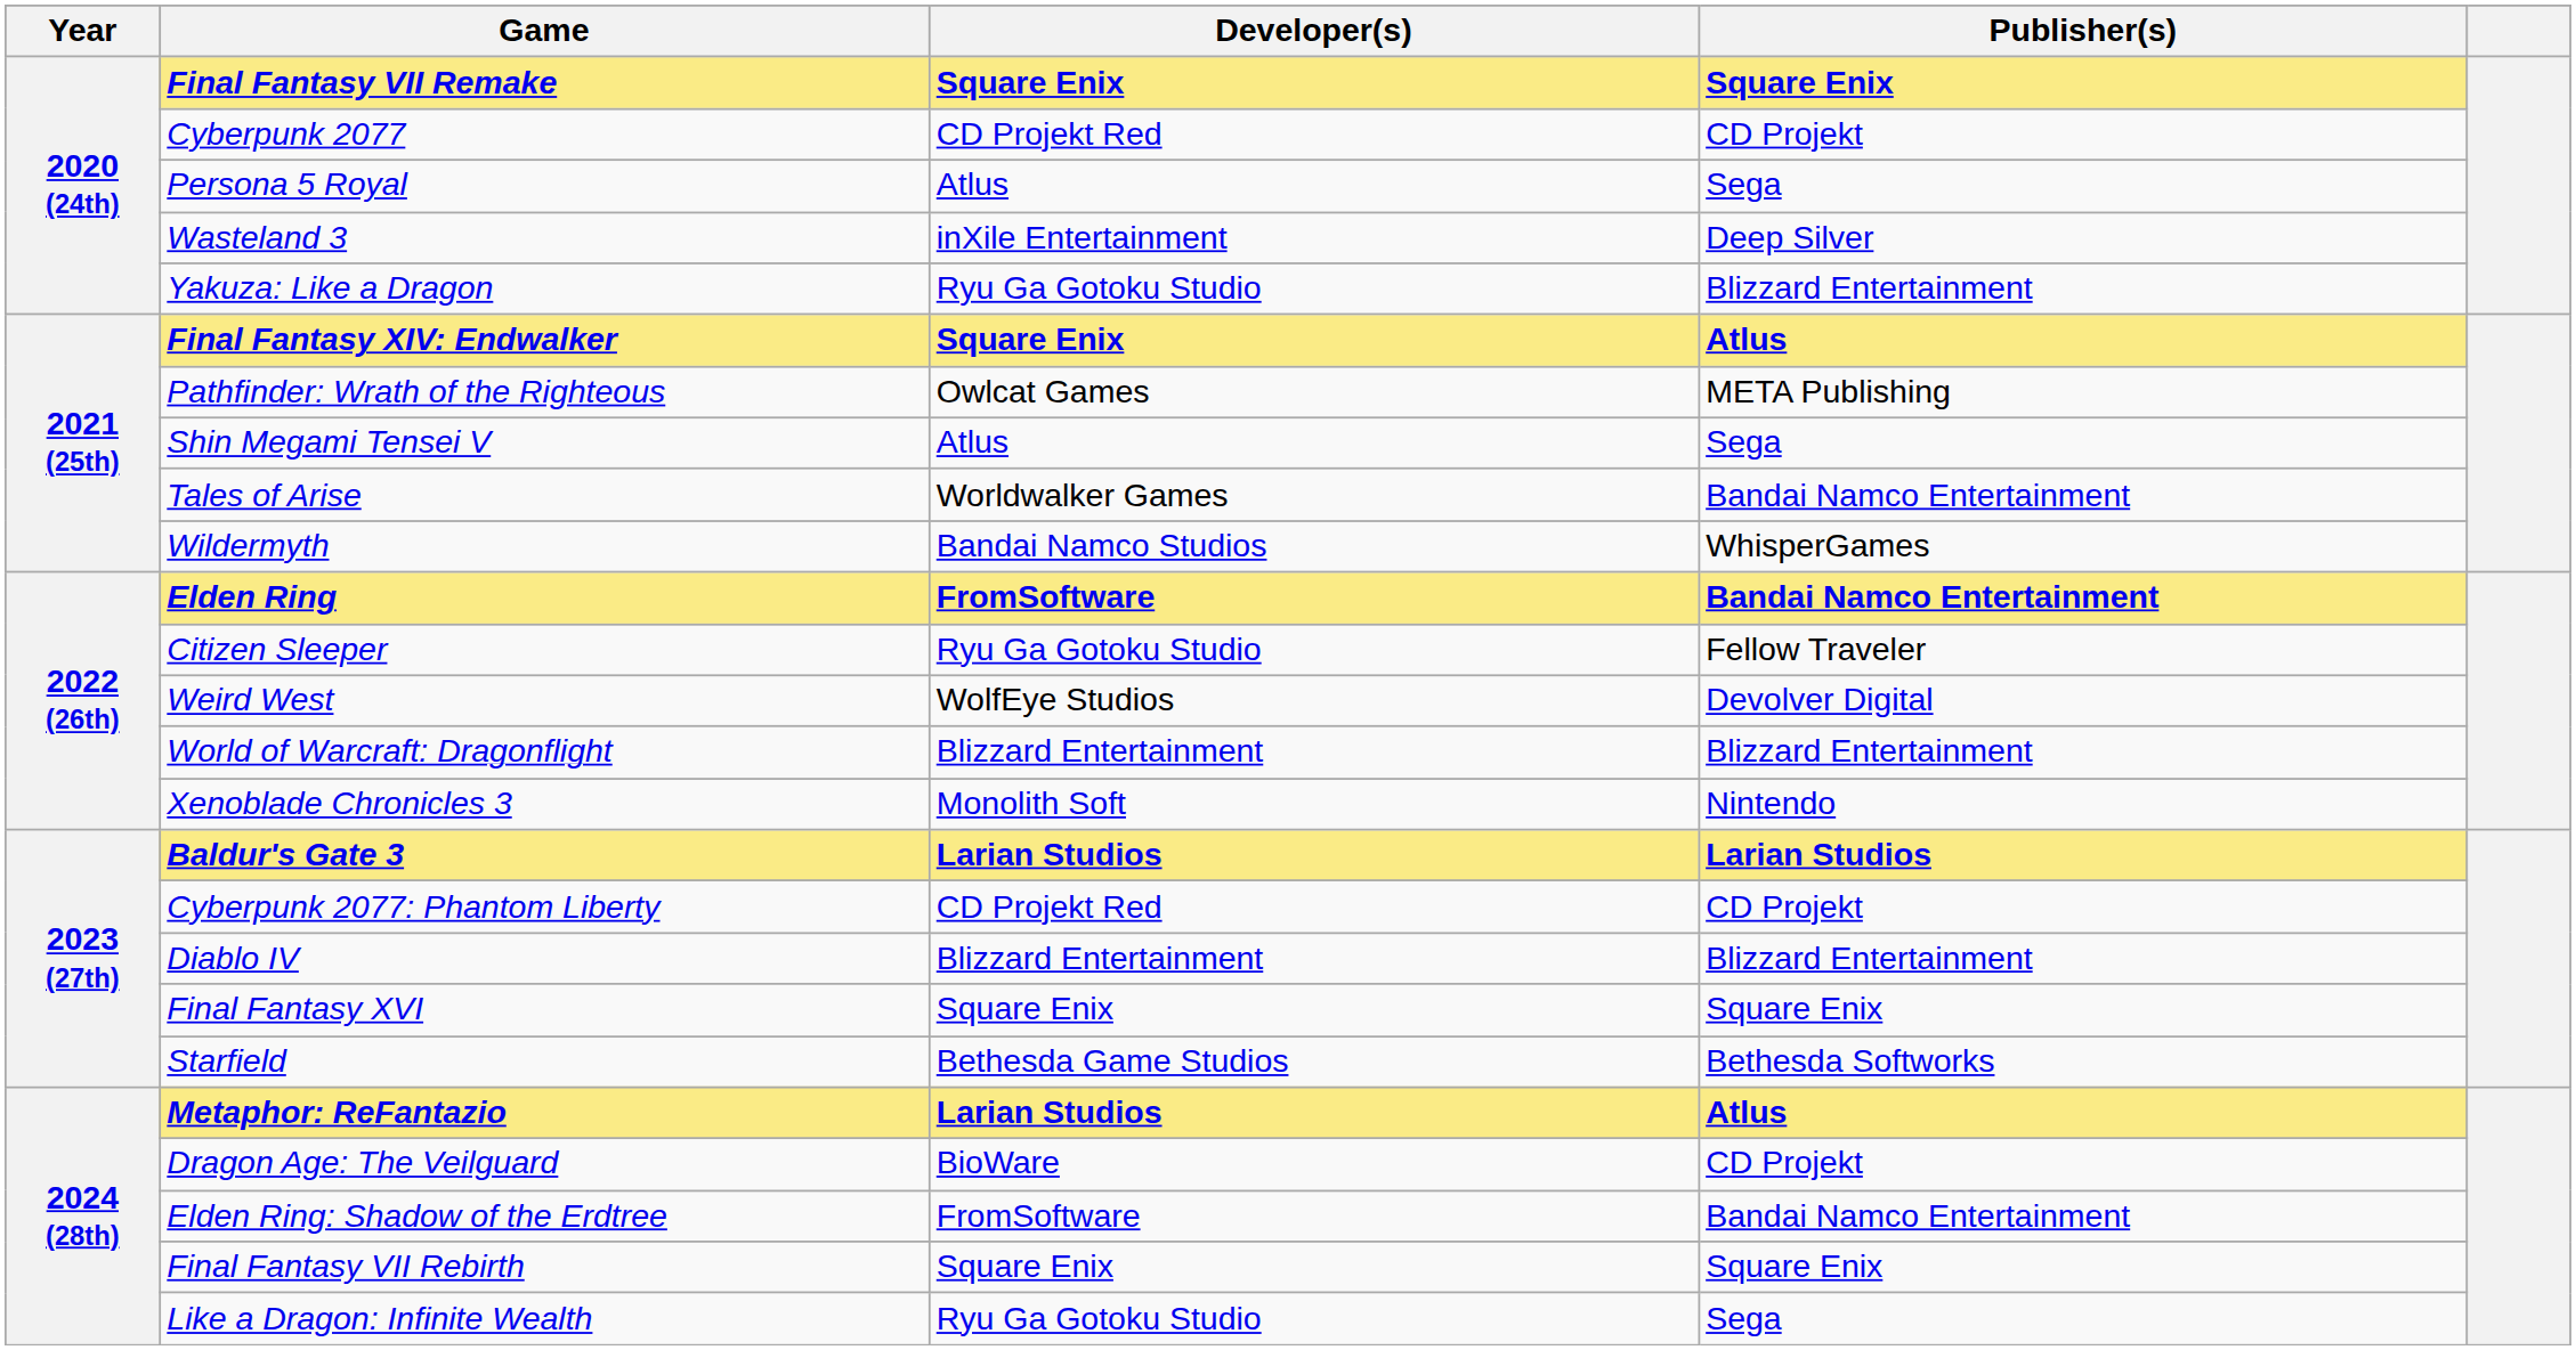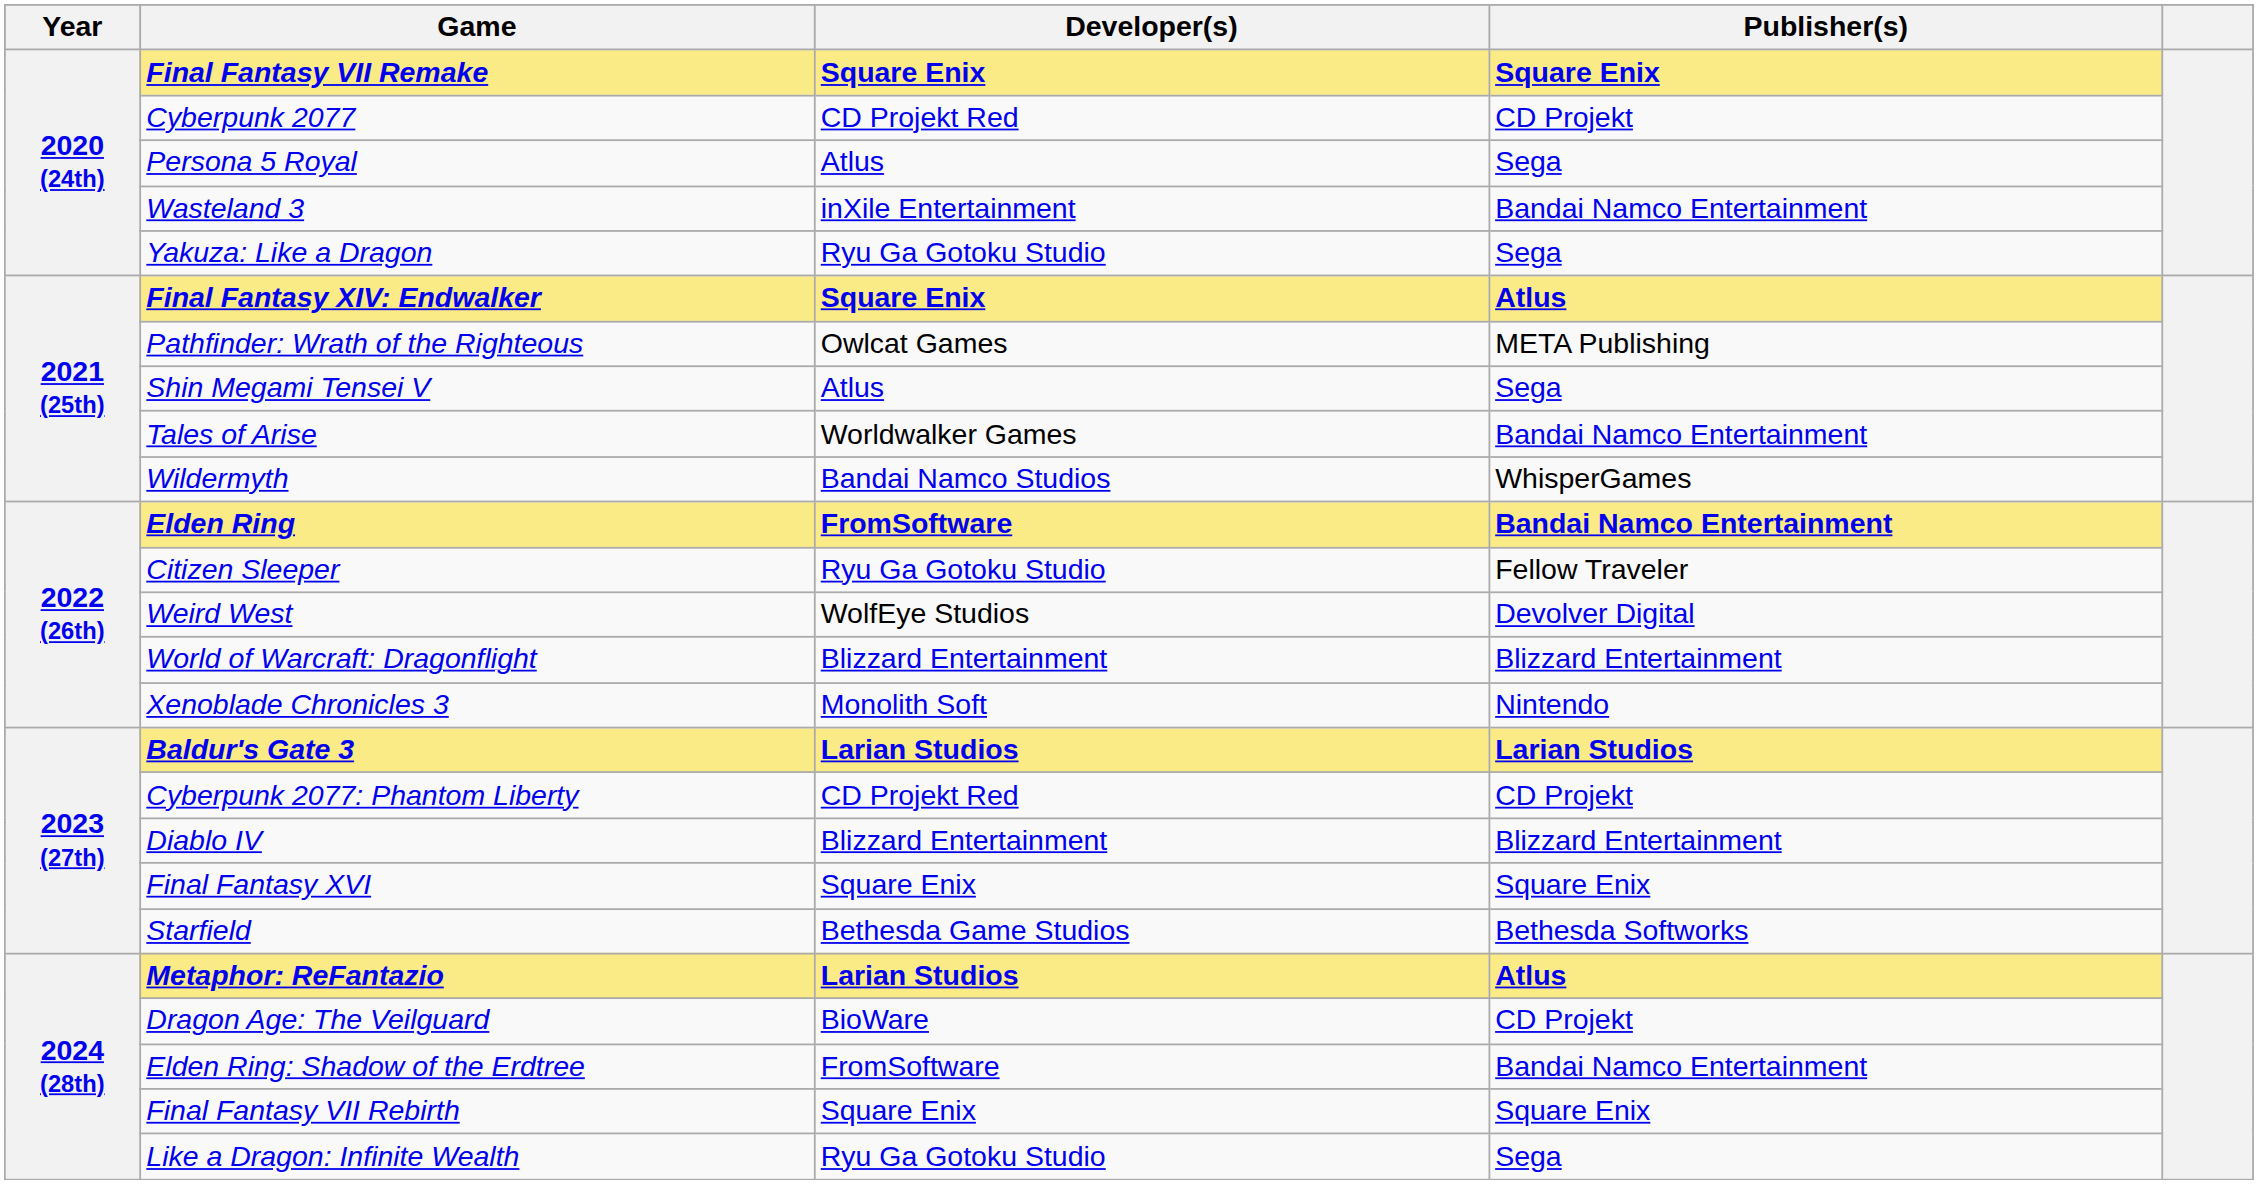 <table class="wikitable sortable" style="width:100%">
 <tr style="background:#bebebe">
 <th scope="col" style="width:6%;">Year</th>
 <th scope="col" style="width:30%;">Game</th>
 <th scope="col" style="width:30%;">Developer(s)</th>
 <th scope="col" style="width:30%;">Publisher(s)</th>
 <th scope="col" style="width:4%;" class="unsortable"></th>
 </tr>
 <tr>
 <th scope="row" rowspan="5" style="text-align:center"><a href='#'>2020</a> <br><small><a href='#'>(24th)</a> </small></th>
 <td style="background:#FAEB86"><strong><em><a href='#'>Final Fantasy VII Remake</a></em></strong></td>
 <td style="background:#FAEB86"><strong><a href='#'>Square Enix</a></strong></td>
 <td style="background:#FAEB86"><strong><a href='#'>Square Enix</a></strong></td>
 <th scope="row" rowspan="5" style="text-align;center;"></th>
 </tr>
 <tr>
 <td><em><a href='#'>Cyberpunk 2077</a></em></td>
 <td><a href='#'>CD Projekt Red</a></td>
 <td><a href='#'>CD Projekt</a></td>
 </tr>
 <tr>
 <td><em><a href='#'>Persona 5 Royal</a></em></td>
 <td><a href='#'>Atlus</a></td>
 <td><a href='#'>Sega</a></td>
 </tr>
 <tr>
 <td><em><a href='#'>Wasteland 3</a></em></td>
 <td><a href='#'>inXile Entertainment</a></td>
-<td><a href='#'>Deep Silver</a></td>
+<td><a href='#'>Bandai Namco Entertainment</a></td>
 </tr>
 <tr>
 <td><em><a href='#'>Yakuza: Like a Dragon</a></em></td>
 <td><a href='#'>Ryu Ga Gotoku Studio</a></td>
-<td><a href='#'>Blizzard Entertainment</a></td>
+<td><a href='#'>Sega</a></td>
 </tr>
 <tr>
 <th scope="row" rowspan="5" style="text-align:center"><a href='#'>2021</a> <br><small><a href='#'>(25th)</a> </small></th>
 <td style="background:#FAEB86"><strong><em><a href='#'>Final Fantasy XIV: Endwalker</a></em></strong></td>
 <td style="background:#FAEB86"><strong><a href='#'>Square Enix</a></strong></td>
 <td style="background:#FAEB86"><strong><a href='#'>Atlus</a></strong></td>
 <th scope="row" rowspan="5" style="text-align;center;"></th>
 </tr>
 <tr>
 <td><em><a href='#'>Pathfinder: Wrath of the Righteous</a></em></td>
 <td>Owlcat Games</td>
 <td>META Publishing</td>
 </tr>
 <tr>
 <td><em><a href='#'>Shin Megami Tensei V</a></em></td>
 <td><a href='#'>Atlus</a></td>
 <td><a href='#'>Sega</a></td>
 </tr>
 <tr>
 <td><em><a href='#'>Tales of Arise</a></em></td>
 <td>Worldwalker Games</td>
 <td><a href='#'>Bandai Namco Entertainment</a></td>
 </tr>
 <tr>
 <td><em><a href='#'>Wildermyth</a></em></td>
 <td><a href='#'>Bandai Namco Studios</a></td>
 <td>WhisperGames</td>
 </tr>
 <tr>
 <th scope="row" rowspan="5" style="text-align:center"><a href='#'>2022</a> <br><small><a href='#'>(26th)</a> </small></th>
 <td style="background:#FAEB86"><strong><em><a href='#'>Elden Ring</a></em></strong></td>
 <td style="background:#FAEB86"><strong><a href='#'>FromSoftware</a></strong></td>
 <td style="background:#FAEB86"><strong><a href='#'>Bandai Namco Entertainment</a></strong></td>
 <th scope="row" rowspan="5" style="text-align;center;"></th>
 </tr>
 <tr>
 <td><em><a href='#'>Citizen Sleeper</a></em></td>
 <td><a href='#'>Ryu Ga Gotoku Studio</a></td>
 <td>Fellow Traveler</td>
 </tr>
 <tr>
 <td><em><a href='#'>Weird West</a></em></td>
 <td>WolfEye Studios</td>
 <td><a href='#'>Devolver Digital</a></td>
 </tr>
 <tr>
 <td><em><a href='#'>World of Warcraft: Dragonflight</a></em></td>
 <td><a href='#'>Blizzard Entertainment</a></td>
 <td><a href='#'>Blizzard Entertainment</a></td>
 </tr>
 <tr>
 <td><em><a href='#'>Xenoblade Chronicles 3</a></em></td>
 <td><a href='#'>Monolith Soft</a></td>
 <td><a href='#'>Nintendo</a></td>
 </tr>
 <tr>
 <th scope="row" rowspan="5" style="text-align:center"><a href='#'>2023</a> <br><small><a href='#'>(27th)</a> </small></th>
 <td style="background:#FAEB86"><strong><em><a href='#'>Baldur's Gate 3</a></em></strong></td>
 <td style="background:#FAEB86"><strong><a href='#'>Larian Studios</a></strong></td>
 <td style="background:#FAEB86"><strong><a href='#'>Larian Studios</a></strong></td>
 <th scope="row" rowspan="5" style="text-align;center;"></th>
 </tr>
 <tr>
 <td><em><a href='#'>Cyberpunk 2077: Phantom Liberty</a></em></td>
 <td><a href='#'>CD Projekt Red</a></td>
 <td><a href='#'>CD Projekt</a></td>
 </tr>
 <tr>
 <td><em><a href='#'>Diablo IV</a></em></td>
 <td><a href='#'>Blizzard Entertainment</a></td>
 <td><a href='#'>Blizzard Entertainment</a></td>
 </tr>
 <tr>
 <td><em><a href='#'>Final Fantasy XVI</a></em></td>
 <td><a href='#'>Square Enix</a></td>
 <td><a href='#'>Square Enix</a></td>
 </tr>
 <tr>
 <td><em><a href='#'>Starfield</a></em></td>
 <td><a href='#'>Bethesda Game Studios</a></td>
 <td><a href='#'>Bethesda Softworks</a></td>
 </tr>
 <tr>
 <th scope="row" rowspan="5" style="text-align:center"><a href='#'>2024</a> <br><small><a href='#'>(28th)</a> </small></th>
 <td style="background:#FAEB86"><strong><em><a href='#'>Metaphor: ReFantazio</a></em></strong></td>
 <td style="background:#FAEB86"><strong><a href='#'>Larian Studios</a></strong></td>
 <td style="background:#FAEB86"><strong><a href='#'>Atlus</a></strong></td>
 <th scope="row" rowspan="5" style="text-align;center;"></th>
 </tr>
 <tr>
 <td><em><a href='#'>Dragon Age: The Veilguard</a></em></td>
 <td><a href='#'>BioWare</a></td>
 <td><a href='#'>CD Projekt</a></td>
 </tr>
 <tr>
 <td><em><a href='#'>Elden Ring: Shadow of the Erdtree</a></em></td>
 <td><a href='#'>FromSoftware</a></td>
 <td><a href='#'>Bandai Namco Entertainment</a></td>
 </tr>
 <tr>
 <td><em><a href='#'>Final Fantasy VII Rebirth</a></em></td>
 <td><a href='#'>Square Enix</a></td>
 <td><a href='#'>Square Enix</a></td>
 </tr>
 <tr>
 <td><em><a href='#'>Like a Dragon: Infinite Wealth</a></em></td>
 <td><a href='#'>Ryu Ga Gotoku Studio</a></td>
 <td><a href='#'>Sega</a></td>
 </tr>
 </table>
